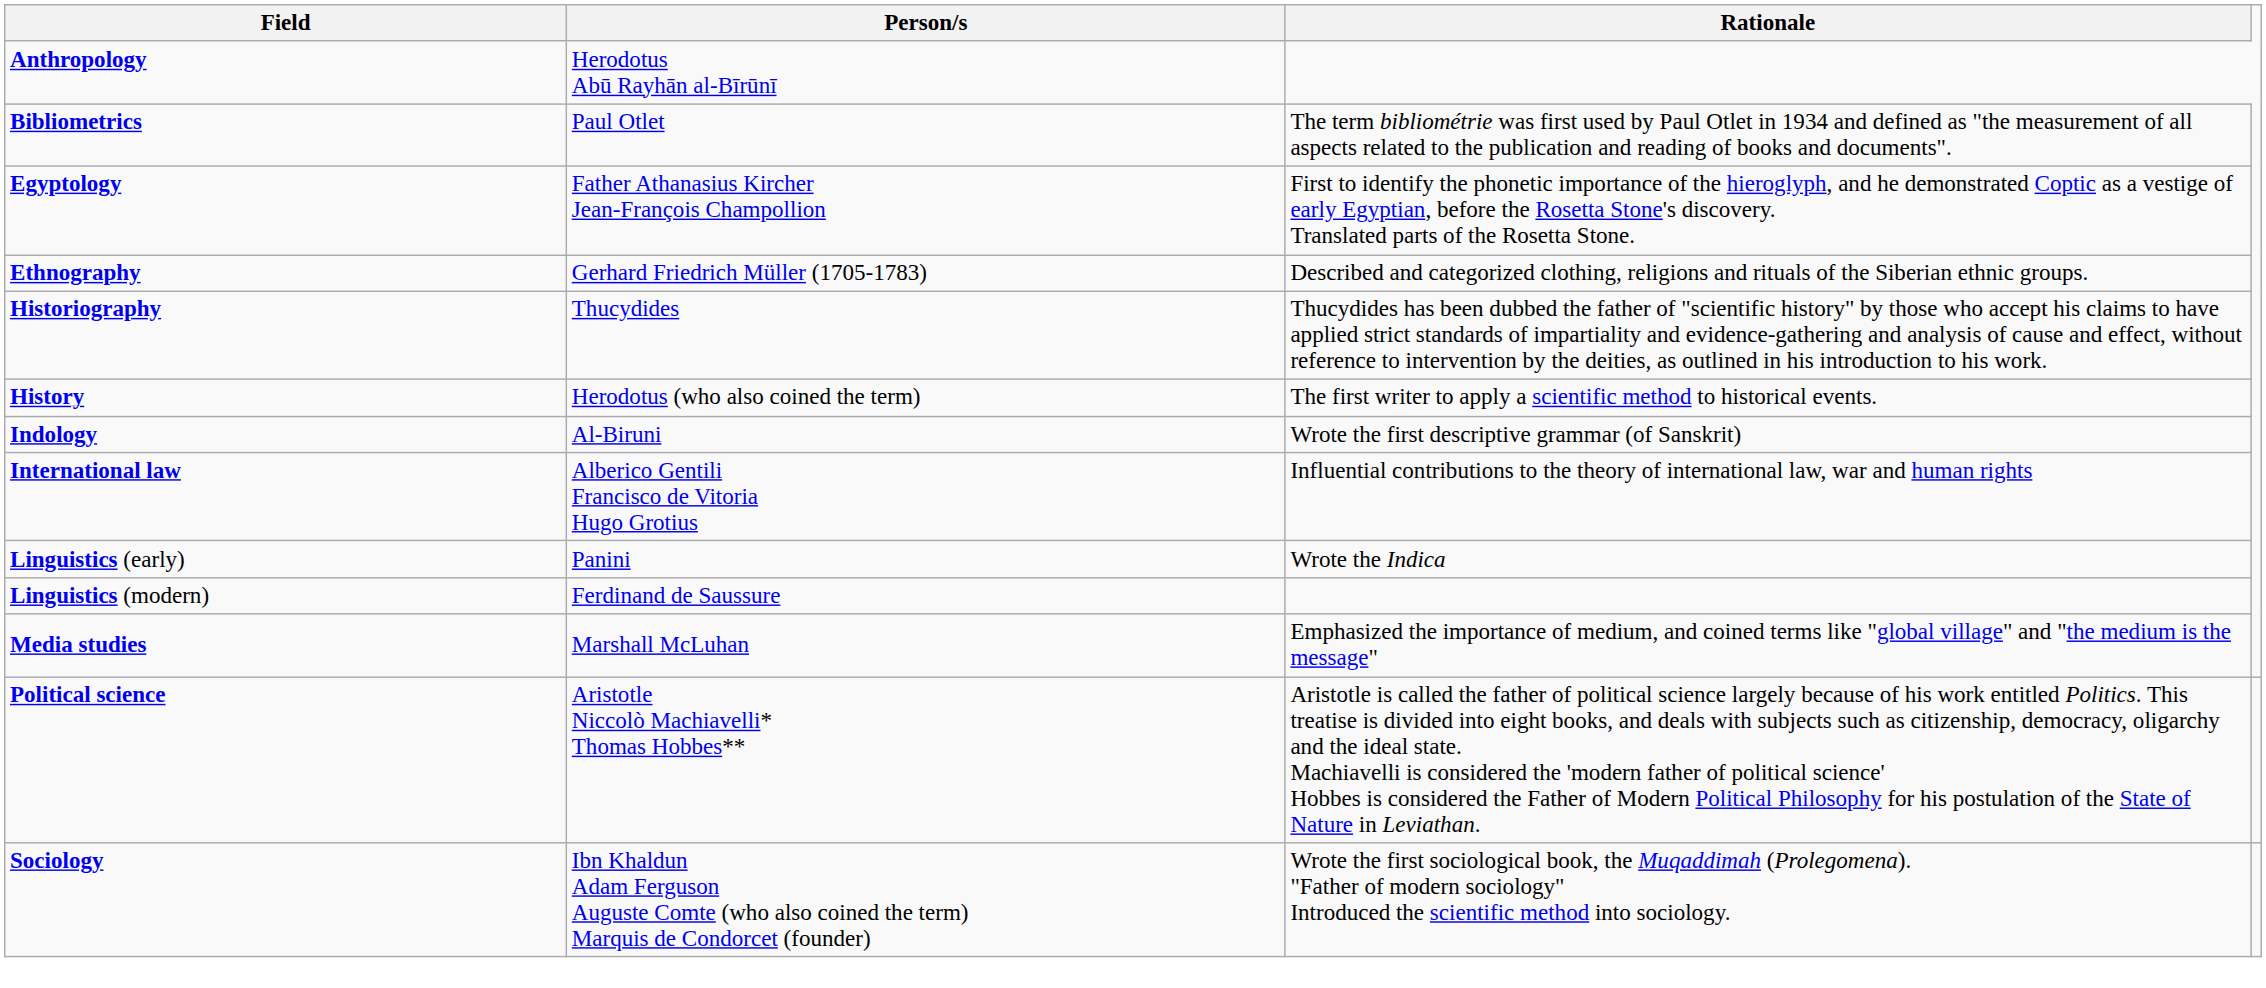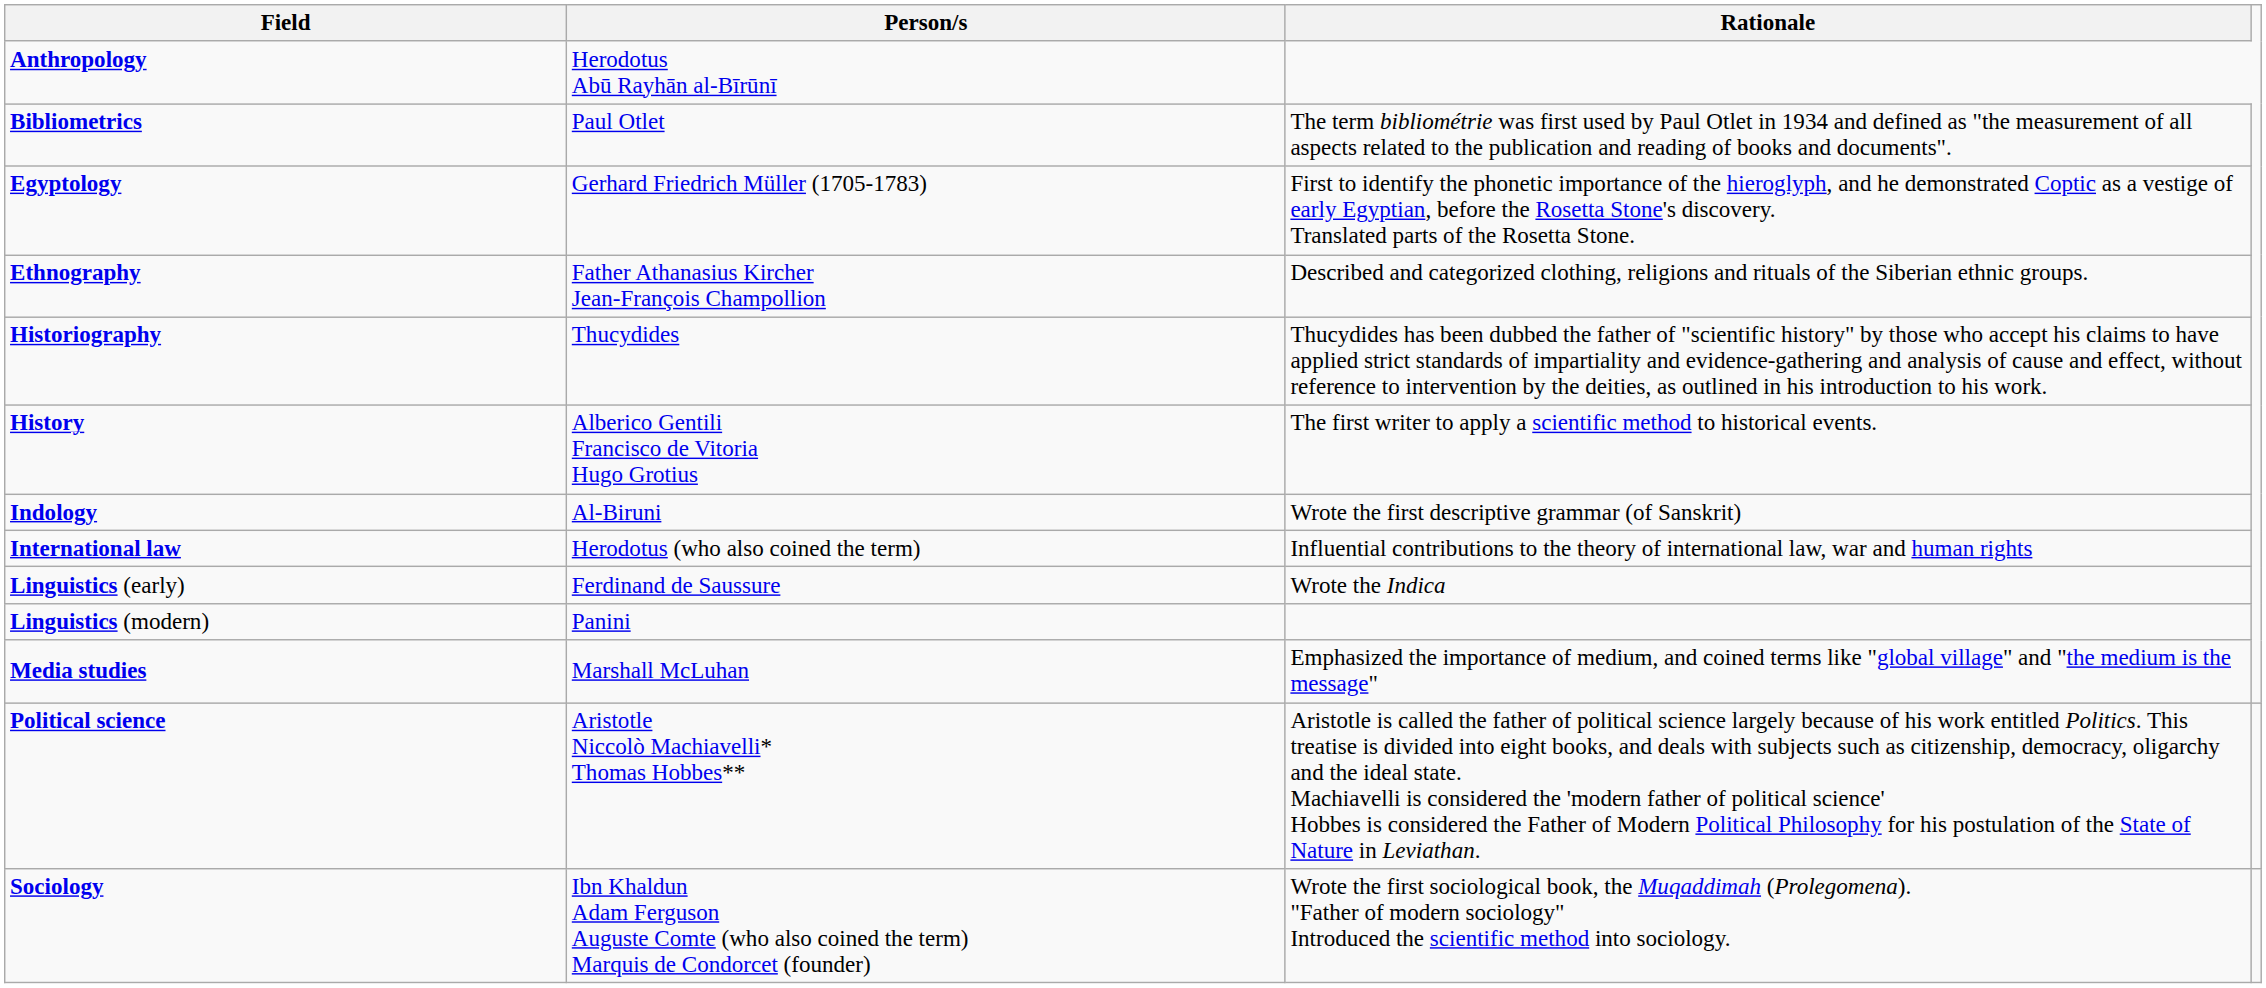 <table class="wikitable" style="text-align:left;">
 <tr>
 <th width="25%">Field</th>
 <th width="32%">Person/s<br></th>
 <th width="43%">Rationale</th>
 </tr>
 <tr style="vertical-align:top">
 <td><strong><a href='#'>Anthropology</a></strong></td>
 <td><a href='#'>Herodotus</a><br><a href='#'>Abū Rayhān al-Bīrūnī</a></td>
 </tr>
 <tr style="vertical-align:top">
 <td><strong><a href='#'>Bibliometrics</a></strong></td>
 <td><a href='#'>Paul Otlet</a></td>
 <td>The term <em>bibliométrie</em> was first used by Paul Otlet in 1934 and defined as "the measurement of all aspects related to the publication and reading of books and documents".</td>
 </tr>
 <tr style="vertical-align:top">
 <td><strong><a href='#'>Egyptology</a></strong></td>
-<td><a href='#'>Father Athanasius Kircher</a><br><a href='#'>Jean-François Champollion</a></td>
+<td><a href='#'>Gerhard Friedrich Müller</a>  (1705-1783)</td>
 <td>First to identify the phonetic importance of the <a href='#'>hieroglyph</a>, and he demonstrated <a href='#'>Coptic</a> as a vestige of <a href='#'>early Egyptian</a>, before the <a href='#'>Rosetta Stone</a>'s discovery.<br>Translated parts of the Rosetta Stone.</td>
 </tr>
 <tr style="vertical-align:top">
 <td><strong><a href='#'>Ethnography</a></strong></td>
-<td><a href='#'>Gerhard Friedrich Müller</a>  (1705-1783)</td>
+<td><a href='#'>Father Athanasius Kircher</a><br><a href='#'>Jean-François Champollion</a></td>
 <td>Described and categorized clothing, religions and rituals of the Siberian ethnic groups.</td>
 </tr>
 <tr style="vertical-align:top">
 <td><strong><a href='#'>Historiography</a></strong></td>
 <td><a href='#'>Thucydides</a></td>
 <td>Thucydides has been dubbed the father of "scientific history" by those who accept his claims to have applied strict standards of impartiality and evidence-gathering and analysis of cause and effect, without reference to intervention by the deities, as outlined in his introduction to his work.</td>
 </tr>
 <tr style="vertical-align:top">
 <td><strong><a href='#'>History</a></strong></td>
-<td><a href='#'>Herodotus</a> (who also coined the term)</td>
+<td><a href='#'>Alberico Gentili</a><br><a href='#'>Francisco de Vitoria</a><br><a href='#'>Hugo Grotius</a></td>
 <td>The first writer to apply a <a href='#'>scientific method</a> to historical events.</td>
 </tr>
 <tr style="vertical-align:top">
 <td><strong><a href='#'>Indology</a></strong></td>
 <td><a href='#'>Al-Biruni</a></td>
 <td>Wrote the first descriptive grammar (of Sanskrit)</td>
 </tr>
 <tr style="vertical-align:top">
 <td><strong><a href='#'>International law</a></strong></td>
-<td><a href='#'>Alberico Gentili</a><br><a href='#'>Francisco de Vitoria</a><br><a href='#'>Hugo Grotius</a></td>
+<td><a href='#'>Herodotus</a> (who also coined the term)</td>
 <td>Influential contributions to the theory of international law, war and <a href='#'>human rights</a></td>
 </tr>
 <tr style="vertical-align:top">
 <td><strong><a href='#'>Linguistics</a></strong> (early)</td>
-<td><a href='#'>Panini</a></td>
+<td><a href='#'>Ferdinand de Saussure</a></td>
 <td>Wrote the <em>Indica</em></td>
 </tr>
 <tr style="vertical-align:top">
 <td><strong><a href='#'>Linguistics</a></strong> (modern)</td>
-<td><a href='#'>Ferdinand de Saussure</a></td>
+<td><a href='#'>Panini</a></td>
 <td></td>
 </tr>
 <tr>
 <td><strong><a href='#'>Media studies</a></strong></td>
 <td><a href='#'>Marshall McLuhan</a></td>
 <td>Emphasized the importance of medium, and coined terms like "<a href='#'>global village</a>" and "<a href='#'>the medium is the message</a>"</td>
 </tr>
 <tr style="vertical-align:top">
 <td><strong><a href='#'>Political science</a></strong></td>
 <td><a href='#'>Aristotle</a><br><a href='#'>Niccolò Machiavelli</a>*<br><a href='#'>Thomas Hobbes</a>**</td>
 <td>Aristotle is called the father of political science largely because of his work entitled <em>Politics</em>. This treatise is divided into eight books, and deals with subjects such as citizenship, democracy, oligarchy and the ideal state.<br>Machiavelli is considered the 'modern father of political science'<br>Hobbes is considered the Father of Modern <a href='#'>Political Philosophy</a> for his postulation of the <a href='#'>State of Nature</a> in <em>Leviathan</em>.</td>
 <td></td>
 </tr>
 <tr style="vertical-align:top">
 <td><strong><a href='#'>Sociology</a></strong></td>
 <td><a href='#'>Ibn Khaldun</a><br><a href='#'>Adam Ferguson</a><br><a href='#'>Auguste Comte</a> (who also coined the term)<br><a href='#'>Marquis de Condorcet</a> (founder)</td>
 <td>Wrote the first sociological book, the <em><a href='#'>Muqaddimah</a></em> (<em>Prolegomena</em>).<br>"Father of modern sociology"<br>Introduced the <a href='#'>scientific method</a> into sociology.</td>
 </tr>
 </table>
